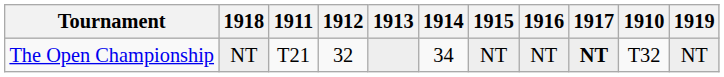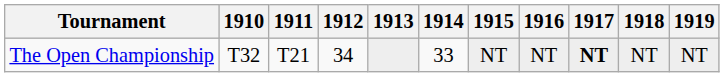 <table class="wikitable" style="font-size:95%;text-align:center;">
 <tr>
 <th>Tournament</th>
-<th>1918</th>
+<th>1910</th>
 <th>1911</th>
 <th>1912</th>
 <th>1913</th>
 <th>1914</th>
 <th>1915</th>
 <th>1916</th>
 <th>1917</th>
-<th>1910</th>
+<th>1918</th>
 <th>1919</th>
 </tr>
 <tr>
 <td align=left><a href='#'>The Open Championship</a></td>
-<td style="background:#eeeeee;">NT</td>
+<td>T32</td>
 <td>T21</td>
-<td>32</td>
+<td>34</td>
 <td style="background:#eeeeee;"></td>
-<td>34</td>
+<td>33</td>
 <td style="background:#eeeeee;">NT</td>
 <td style="background:#eeeeee;">NT</td>
 <td style="background:#eeeeee;"><strong>NT</strong></td>
-<td>T32</td>
+<td style="background:#eeeeee;">NT</td>
 <td style="background:#eeeeee;">NT</td>
 </tr>
 </table>
